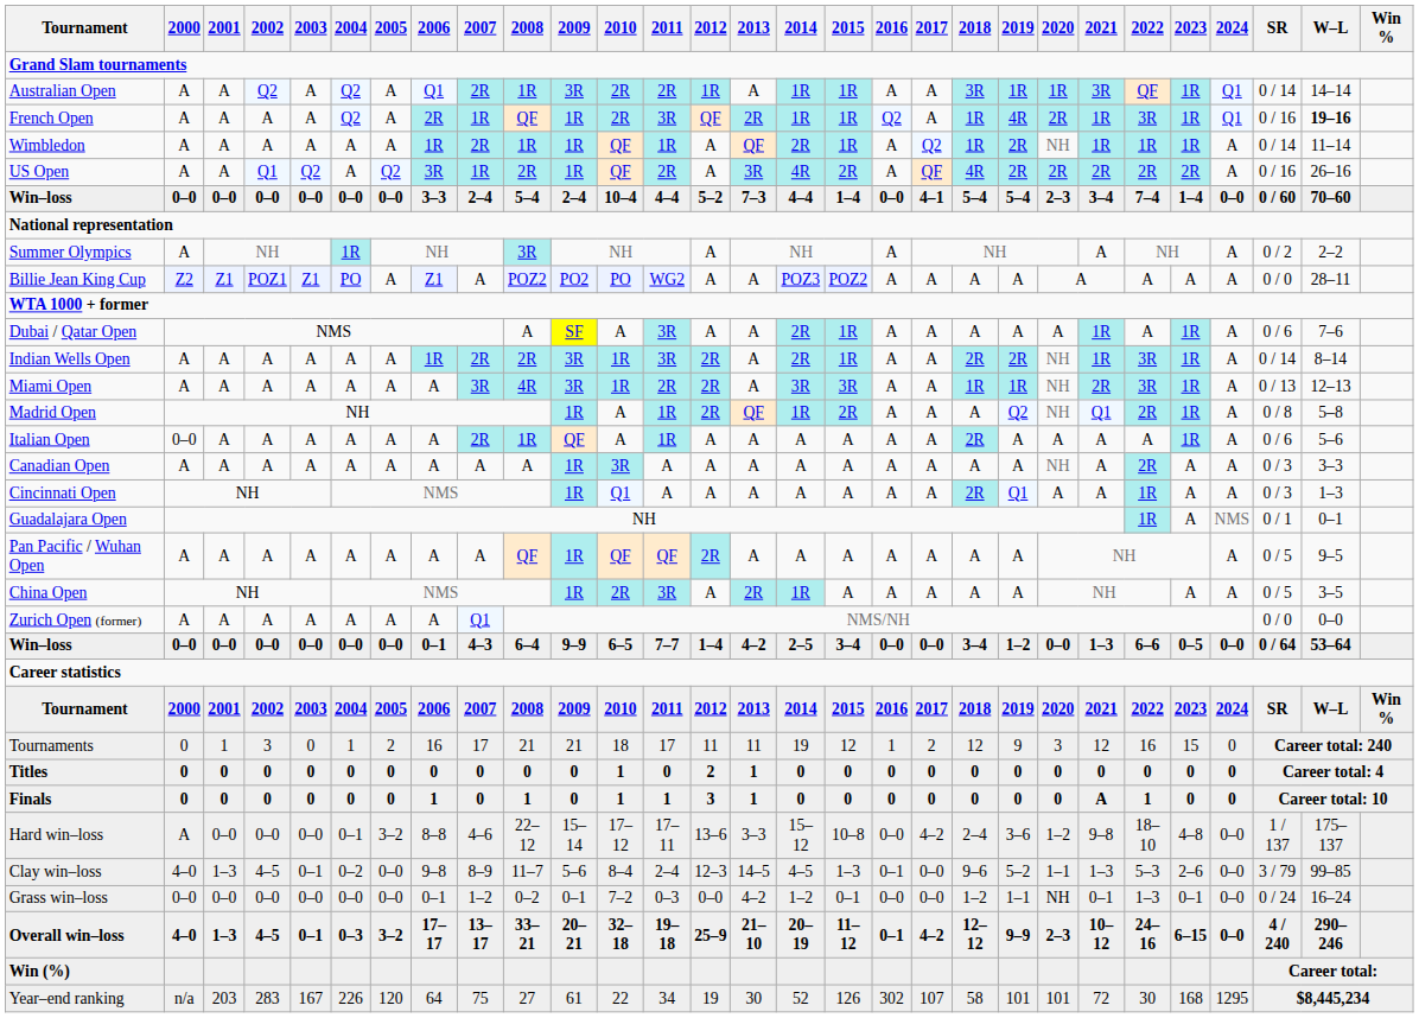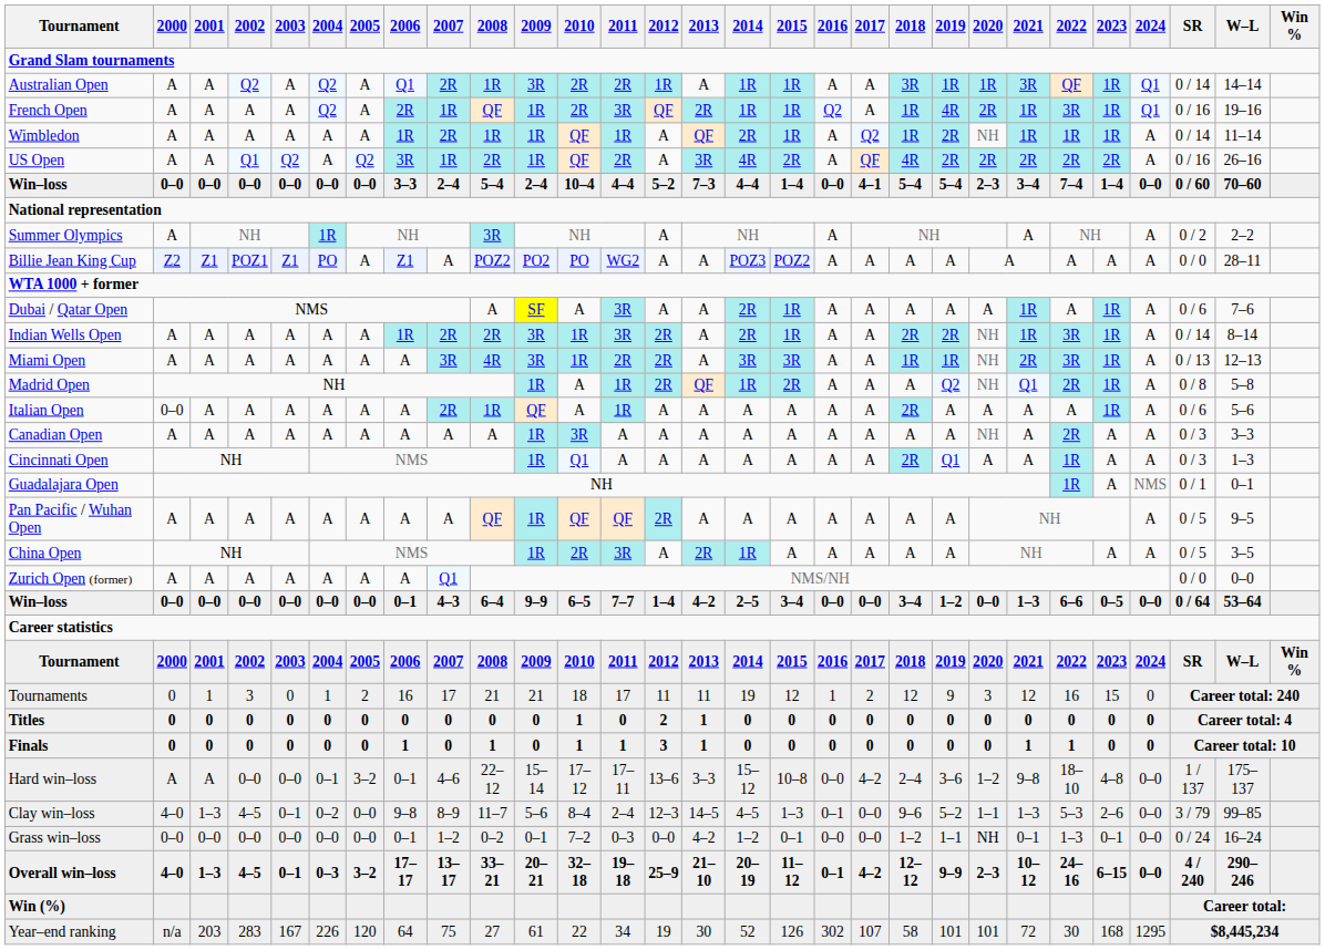 <table class="wikitable nowrap" style=text-align:center;font-size:90%>
 <tr>
 <th>Tournament</th>
 <th><a href='#'>2000</a></th>
 <th><a href='#'>2001</a></th>
 <th><a href='#'>2002</a></th>
 <th><a href='#'>2003</a></th>
 <th><a href='#'>2004</a></th>
 <th><a href='#'>2005</a></th>
 <th><a href='#'>2006</a></th>
 <th><a href='#'>2007</a></th>
 <th><a href='#'>2008</a></th>
 <th><a href='#'>2009</a></th>
 <th><a href='#'>2010</a></th>
 <th><a href='#'>2011</a></th>
 <th><a href='#'>2012</a></th>
 <th><a href='#'>2013</a></th>
 <th><a href='#'>2014</a></th>
 <th><a href='#'>2015</a></th>
 <th><a href='#'>2016</a></th>
 <th><a href='#'>2017</a></th>
 <th><a href='#'>2018</a></th>
 <th><a href='#'>2019</a></th>
 <th><a href='#'>2020</a></th>
 <th><a href='#'>2021</a></th>
 <th><a href='#'>2022</a></th>
 <th><a href='#'>2023</a></th>
 <th><a href='#'>2024</a></th>
 <th>SR</th>
 <th>W–L</th>
 <th>Win %</th>
 </tr>
 <tr>
 <td colspan="29" style="text-align:left"><strong><a href='#'>Grand Slam tournaments</a></strong></td>
 </tr>
 <tr>
 <td align=left><a href='#'>Australian Open</a></td>
 <td>A</td>
 <td>A</td>
 <td bgcolor=f0f8ff><a href='#'>Q2</a></td>
 <td>A</td>
 <td bgcolor=f0f8ff><a href='#'>Q2</a></td>
 <td>A</td>
 <td bgcolor=f0f8ff><a href='#'>Q1</a></td>
 <td bgcolor=afeeee><a href='#'>2R</a></td>
 <td bgcolor=afeeee><a href='#'>1R</a></td>
 <td bgcolor=afeeee><a href='#'>3R</a></td>
 <td bgcolor=afeeee><a href='#'>2R</a></td>
 <td bgcolor=afeeee><a href='#'>2R</a></td>
 <td bgcolor=afeeee><a href='#'>1R</a></td>
 <td>A</td>
 <td bgcolor=afeeee><a href='#'>1R</a></td>
 <td bgcolor=afeeee><a href='#'>1R</a></td>
 <td>A</td>
 <td>A</td>
 <td bgcolor=afeeee><a href='#'>3R</a></td>
 <td bgcolor=afeeee><a href='#'>1R</a></td>
 <td bgcolor=afeeee><a href='#'>1R</a></td>
 <td bgcolor=afeeee><a href='#'>3R</a></td>
 <td bgcolor=ffebcd><a href='#'>QF</a></td>
 <td bgcolor=afeeee><a href='#'>1R</a></td>
 <td bgcolor=f0f8ff><a href='#'>Q1</a></td>
 <td>0 / 14</td>
 <td>14–14</td>
 <td></td>
 </tr>
 <tr>
 <td align=left><a href='#'>French Open</a></td>
 <td>A</td>
 <td>A</td>
 <td>A</td>
 <td>A</td>
 <td bgcolor=f0f8ff><a href='#'>Q2</a></td>
 <td>A</td>
 <td bgcolor=afeeee><a href='#'>2R</a></td>
 <td bgcolor=afeeee><a href='#'>1R</a></td>
 <td bgcolor=ffebcd><a href='#'>QF</a></td>
 <td bgcolor=afeeee><a href='#'>1R</a></td>
 <td bgcolor=afeeee><a href='#'>2R</a></td>
 <td bgcolor=afeeee><a href='#'>3R</a></td>
 <td bgcolor=ffebcd><a href='#'>QF</a></td>
 <td bgcolor=afeeee><a href='#'>2R</a></td>
 <td bgcolor=afeeee><a href='#'>1R</a></td>
 <td bgcolor=afeeee><a href='#'>1R</a></td>
 <td bgcolor=f0f8ff><a href='#'>Q2</a></td>
 <td>A</td>
 <td bgcolor=afeeee><a href='#'>1R</a></td>
 <td bgcolor=afeeee><a href='#'>4R</a></td>
 <td bgcolor=afeeee><a href='#'>2R</a></td>
 <td bgcolor=afeeee><a href='#'>1R</a></td>
 <td bgcolor=afeeee><a href='#'>3R</a></td>
 <td bgcolor=afeeee><a href='#'>1R</a></td>
 <td bgcolor=f0f8ff><a href='#'>Q1</a></td>
 <td>0 / 16</td>
-<td><strong>19–16</strong></td>
+<td>19–16</td>
 <td></td>
 </tr>
 <tr>
 <td align=left><a href='#'>Wimbledon</a></td>
 <td>A</td>
 <td>A</td>
 <td>A</td>
 <td>A</td>
 <td>A</td>
 <td>A</td>
 <td bgcolor=afeeee><a href='#'>1R</a></td>
 <td bgcolor=afeeee><a href='#'>2R</a></td>
 <td bgcolor=afeeee><a href='#'>1R</a></td>
 <td bgcolor=afeeee><a href='#'>1R</a></td>
 <td bgcolor=ffebcd><a href='#'>QF</a></td>
 <td bgcolor=afeeee><a href='#'>1R</a></td>
 <td>A</td>
 <td bgcolor=ffebcd><a href='#'>QF</a></td>
 <td bgcolor=afeeee><a href='#'>2R</a></td>
 <td bgcolor=afeeee><a href='#'>1R</a></td>
 <td>A</td>
 <td bgcolor=f0f8ff><a href='#'>Q2</a></td>
 <td bgcolor=afeeee><a href='#'>1R</a></td>
 <td bgcolor=afeeee><a href='#'>2R</a></td>
 <td style=color:#767676>NH</td>
 <td bgcolor=afeeee><a href='#'>1R</a></td>
 <td bgcolor=afeeee><a href='#'>1R</a></td>
 <td bgcolor=afeeee><a href='#'>1R</a></td>
 <td>A</td>
 <td>0 / 14</td>
 <td>11–14</td>
 <td></td>
 </tr>
 <tr>
 <td align=left><a href='#'>US Open</a></td>
 <td>A</td>
 <td>A</td>
 <td bgcolor=f0f8ff><a href='#'>Q1</a></td>
 <td bgcolor=f0f8ff><a href='#'>Q2</a></td>
 <td>A</td>
 <td bgcolor=f0f8ff><a href='#'>Q2</a></td>
 <td bgcolor=afeeee><a href='#'>3R</a></td>
 <td bgcolor=afeeee><a href='#'>1R</a></td>
 <td bgcolor=afeeee><a href='#'>2R</a></td>
 <td bgcolor=afeeee><a href='#'>1R</a></td>
 <td bgcolor=ffebcd><a href='#'>QF</a></td>
 <td bgcolor=afeeee><a href='#'>2R</a></td>
 <td>A</td>
 <td bgcolor=afeeee><a href='#'>3R</a></td>
 <td bgcolor=afeeee><a href='#'>4R</a></td>
 <td bgcolor=afeeee><a href='#'>2R</a></td>
 <td>A</td>
 <td bgcolor=ffebcd><a href='#'>QF</a></td>
 <td bgcolor=afeeee><a href='#'>4R</a></td>
 <td bgcolor=afeeee><a href='#'>2R</a></td>
 <td bgcolor=afeeee><a href='#'>2R</a></td>
 <td bgcolor=afeeee><a href='#'>2R</a></td>
 <td bgcolor=afeeee><a href='#'>2R</a></td>
 <td bgcolor=afeeee><a href='#'>2R</a></td>
 <td>A</td>
 <td>0 / 16</td>
 <td>26–16</td>
 <td></td>
 </tr>
 <tr style=background:#efefef;font-weight:bold>
 <td style=text-align:left>Win–loss</td>
 <td>0–0</td>
 <td>0–0</td>
 <td>0–0</td>
 <td>0–0</td>
 <td>0–0</td>
 <td>0–0</td>
 <td>3–3</td>
 <td>2–4</td>
 <td>5–4</td>
 <td>2–4</td>
 <td>10–4</td>
 <td>4–4</td>
 <td>5–2</td>
 <td>7–3</td>
 <td>4–4</td>
 <td>1–4</td>
 <td>0–0</td>
 <td>4–1</td>
 <td>5–4</td>
 <td>5–4</td>
 <td>2–3</td>
 <td>3–4</td>
 <td>7–4</td>
 <td>1–4</td>
 <td>0–0</td>
 <td>0 / 60</td>
 <td>70–60</td>
 <td></td>
 </tr>
 <tr>
 <td colspan="29" align="left"><strong>National representation</strong></td>
 </tr>
 <tr>
 <td align=left><a href='#'>Summer Olympics</a></td>
 <td>A</td>
 <td colspan="3" style="color:#767676">NH</td>
 <td bgcolor=afeeee><a href='#'>1R</a></td>
 <td colspan=3 style=color:#767676>NH</td>
 <td bgcolor=afeeee><a href='#'>3R</a></td>
 <td colspan=3 style=color:#767676>NH</td>
 <td>A</td>
 <td colspan=3 style=color:#767676>NH</td>
 <td>A</td>
 <td colspan=4 style=color:#767676>NH</td>
 <td>A</td>
 <td colspan=2 style=color:#767676>NH</td>
 <td>A</td>
 <td>0 / 2</td>
 <td>2–2</td>
 <td></td>
 </tr>
 <tr>
 <td align=left><a href='#'>Billie Jean King Cup</a></td>
 <td bgcolor=ecf2ff><a href='#'>Z2</a></td>
 <td bgcolor=ecf2ff><a href='#'>Z1</a></td>
 <td bgcolor=ecf2ff><a href='#'>POZ1</a></td>
 <td bgcolor=ecf2ff><a href='#'>Z1</a></td>
 <td bgcolor=ecf2ff><a href='#'>PO</a></td>
 <td>A</td>
 <td bgcolor=ecf2ff><a href='#'>Z1</a></td>
 <td>A</td>
 <td bgcolor=ecf2ff><a href='#'>POZ2</a></td>
 <td bgcolor=ecf2ff><a href='#'>PO2</a></td>
 <td bgcolor=ecf2ff><a href='#'>PO</a></td>
 <td bgcolor=ecf2ff><a href='#'>WG2</a></td>
 <td>A</td>
 <td>A</td>
 <td bgcolor=ecf2ff><a href='#'>POZ3</a></td>
 <td bgcolor=ecf2ff><a href='#'>POZ2</a></td>
 <td>A</td>
 <td>A</td>
 <td>A</td>
 <td>A</td>
 <td colspan="2">A</td>
 <td>A</td>
 <td>A</td>
 <td>A</td>
 <td>0 / 0</td>
 <td>28–11</td>
 <td></td>
 </tr>
 <tr>
 <td colspan="29" align="left"><strong><a href='#'>WTA 1000</a> + former</strong></td>
 </tr>
 <tr>
 <td align=left><a href='#'>Dubai</a> / <a href='#'>Qatar Open</a></td>
 <td colspan="8">NMS</td>
 <td>A</td>
 <td style=background:yellow><a href='#'>SF</a></td>
 <td>A</td>
 <td bgcolor=afeeee><a href='#'>3R</a></td>
 <td>A</td>
 <td>A</td>
 <td bgcolor=afeeee><a href='#'>2R</a></td>
 <td bgcolor=afeeee><a href='#'>1R</a></td>
 <td>A</td>
 <td>A</td>
 <td>A</td>
 <td>A</td>
 <td>A</td>
 <td bgcolor=afeeee><a href='#'>1R</a></td>
 <td>A</td>
 <td bgcolor=afeeee><a href='#'>1R</a></td>
 <td>A</td>
 <td>0 / 6</td>
 <td>7–6</td>
 <td></td>
 </tr>
 <tr>
 <td align=left><a href='#'>Indian Wells Open</a></td>
 <td>A</td>
 <td>A</td>
 <td>A</td>
 <td>A</td>
 <td>A</td>
 <td>A</td>
 <td bgcolor=afeeee><a href='#'>1R</a></td>
 <td bgcolor=afeeee><a href='#'>2R</a></td>
 <td bgcolor=afeeee><a href='#'>2R</a></td>
 <td bgcolor=afeeee><a href='#'>3R</a></td>
 <td bgcolor=afeeee><a href='#'>1R</a></td>
 <td bgcolor=afeeee><a href='#'>3R</a></td>
 <td bgcolor=afeeee><a href='#'>2R</a></td>
 <td>A</td>
 <td bgcolor=afeeee><a href='#'>2R</a></td>
 <td bgcolor=afeeee><a href='#'>1R</a></td>
 <td>A</td>
 <td>A</td>
 <td bgcolor=afeeee><a href='#'>2R</a></td>
 <td bgcolor=afeeee><a href='#'>2R</a></td>
 <td style="color:#767676">NH</td>
 <td bgcolor=afeeee><a href='#'>1R</a></td>
 <td bgcolor=afeeee><a href='#'>3R</a></td>
 <td bgcolor=afeeee><a href='#'>1R</a></td>
 <td>A</td>
 <td>0 / 14</td>
 <td>8–14</td>
 <td></td>
 </tr>
 <tr>
 <td align=left><a href='#'>Miami Open</a></td>
 <td>A</td>
 <td>A</td>
 <td>A</td>
 <td>A</td>
 <td>A</td>
 <td>A</td>
 <td>A</td>
 <td bgcolor=afeeee><a href='#'>3R</a></td>
 <td bgcolor=afeeee><a href='#'>4R</a></td>
 <td bgcolor=afeeee><a href='#'>3R</a></td>
 <td bgcolor=afeeee><a href='#'>1R</a></td>
 <td bgcolor=afeeee><a href='#'>2R</a></td>
 <td bgcolor=afeeee><a href='#'>2R</a></td>
 <td>A</td>
 <td bgcolor=afeeee><a href='#'>3R</a></td>
 <td bgcolor=afeeee><a href='#'>3R</a></td>
 <td>A</td>
 <td>A</td>
 <td bgcolor=afeeee><a href='#'>1R</a></td>
 <td bgcolor=afeeee><a href='#'>1R</a></td>
 <td style=color:#767676>NH</td>
 <td bgcolor=afeeee><a href='#'>2R</a></td>
 <td bgcolor=afeeee><a href='#'>3R</a></td>
 <td bgcolor=afeeee><a href='#'>1R</a></td>
 <td>A</td>
 <td>0 / 13</td>
 <td>12–13</td>
 <td></td>
 </tr>
 <tr>
 <td align=left><a href='#'>Madrid Open</a></td>
 <td colspan="9">NH</td>
 <td bgcolor=afeeee><a href='#'>1R</a></td>
 <td>A</td>
 <td bgcolor=afeeee><a href='#'>1R</a></td>
 <td bgcolor=afeeee><a href='#'>2R</a></td>
 <td bgcolor=ffebcd><a href='#'>QF</a></td>
 <td bgcolor=afeeee><a href='#'>1R</a></td>
 <td bgcolor=afeeee><a href='#'>2R</a></td>
 <td>A</td>
 <td>A</td>
 <td>A</td>
 <td bgcolor=f0f8ff><a href='#'>Q2</a></td>
 <td style=color:#767676>NH</td>
 <td bgcolor=f0f8ff><a href='#'>Q1</a></td>
 <td bgcolor=afeeee><a href='#'>2R</a></td>
 <td bgcolor=afeeee><a href='#'>1R</a></td>
 <td>A</td>
 <td>0 / 8</td>
 <td>5–8</td>
 <td></td>
 </tr>
 <tr>
 <td align=left><a href='#'>Italian Open</a></td>
 <td>0–0</td>
 <td>A</td>
 <td>A</td>
 <td>A</td>
 <td>A</td>
 <td>A</td>
 <td>A</td>
 <td bgcolor=afeeee><a href='#'>2R</a></td>
 <td bgcolor=afeeee><a href='#'>1R</a></td>
 <td bgcolor=ffebcd><a href='#'>QF</a></td>
 <td>A</td>
 <td bgcolor=afeeee><a href='#'>1R</a></td>
 <td>A</td>
 <td>A</td>
 <td>A</td>
 <td>A</td>
 <td>A</td>
 <td>A</td>
 <td bgcolor=afeeee><a href='#'>2R</a></td>
 <td>A</td>
 <td>A</td>
 <td>A</td>
 <td>A</td>
 <td bgcolor=afeeee><a href='#'>1R</a></td>
 <td>A</td>
 <td>0 / 6</td>
 <td>5–6</td>
 <td></td>
 </tr>
 <tr>
 <td align=left><a href='#'>Canadian Open</a></td>
 <td>A</td>
 <td>A</td>
 <td>A</td>
 <td>A</td>
 <td>A</td>
 <td>A</td>
 <td>A</td>
 <td>A</td>
 <td>A</td>
 <td bgcolor=afeeee><a href='#'>1R</a></td>
 <td bgcolor=afeeee><a href='#'>3R</a></td>
 <td>A</td>
 <td>A</td>
 <td>A</td>
 <td>A</td>
 <td>A</td>
 <td>A</td>
 <td>A</td>
 <td>A</td>
 <td>A</td>
 <td style=color:#767676>NH</td>
 <td>A</td>
 <td bgcolor=afeeee><a href='#'>2R</a></td>
 <td>A</td>
 <td>A</td>
 <td>0 / 3</td>
 <td>3–3</td>
 <td></td>
 </tr>
 <tr>
 <td align=left><a href='#'>Cincinnati Open</a></td>
 <td colspan="4">NH</td>
 <td colspan=5 style=color:#767676>NMS</td>
 <td bgcolor=afeeee><a href='#'>1R</a></td>
 <td bgcolor=f0f8ff><a href='#'>Q1</a></td>
 <td>A</td>
 <td>A</td>
 <td>A</td>
 <td>A</td>
 <td>A</td>
 <td>A</td>
 <td>A</td>
 <td bgcolor=afeeee><a href='#'>2R</a></td>
 <td bgcolor=f0f8ff><a href='#'>Q1</a></td>
 <td>A</td>
 <td>A</td>
 <td bgcolor=afeeee><a href='#'>1R</a></td>
 <td>A</td>
 <td>A</td>
 <td>0 / 3</td>
 <td>1–3</td>
 <td></td>
 </tr>
 <tr>
 <td align="left"><a href='#'>Guadalajara Open</a></td>
 <td colspan="22">NH</td>
 <td bgcolor="afeeee"><a href='#'>1R</a></td>
 <td>A</td>
 <td style=color:#767676>NMS</td>
 <td>0 / 1</td>
 <td>0–1</td>
 <td></td>
 </tr>
 <tr>
 <td align="left"><a href='#'>Pan Pacific</a> / <a href='#'>Wuhan Open</a></td>
 <td>A</td>
 <td>A</td>
 <td>A</td>
 <td>A</td>
 <td>A</td>
 <td>A</td>
 <td>A</td>
 <td>A</td>
 <td bgcolor="ffebcd"><a href='#'>QF</a></td>
 <td bgcolor="afeeee"><a href='#'>1R</a></td>
 <td bgcolor="ffebcd"><a href='#'>QF</a></td>
 <td bgcolor="ffebcd"><a href='#'>QF</a></td>
 <td bgcolor="afeeee"><a href='#'>2R</a></td>
 <td>A</td>
 <td>A</td>
 <td>A</td>
 <td>A</td>
 <td>A</td>
 <td>A</td>
 <td>A</td>
 <td colspan="4" style="color:#767676">NH</td>
 <td>A</td>
 <td>0 / 5</td>
 <td>9–5</td>
 <td></td>
 </tr>
 <tr>
 <td align="left"><a href='#'>China Open</a></td>
 <td colspan="4">NH</td>
 <td colspan="5" style="color:#767676">NMS</td>
 <td bgcolor="afeeee"><a href='#'>1R</a></td>
 <td bgcolor="afeeee"><a href='#'>2R</a></td>
 <td bgcolor="afeeee"><a href='#'>3R</a></td>
 <td>A</td>
 <td bgcolor="afeeee"><a href='#'>2R</a></td>
 <td bgcolor="afeeee"><a href='#'>1R</a></td>
 <td>A</td>
 <td>A</td>
 <td>A</td>
 <td>A</td>
 <td>A</td>
 <td colspan="3" style="color:#767676">NH</td>
 <td>A</td>
 <td>A</td>
 <td>0 / 5</td>
 <td>3–5</td>
 <td></td>
 </tr>
 <tr>
 <td align=left><a href='#'>Zurich Open</a> <small>(former)</small></td>
 <td>A</td>
 <td>A</td>
 <td>A</td>
 <td>A</td>
 <td>A</td>
 <td>A</td>
 <td>A</td>
 <td bgcolor=f0f8ff><a href='#'>Q1</a></td>
 <td colspan="17"  style="color:#767676">NMS/NH</td>
 <td>0 / 0</td>
 <td>0–0</td>
 <td></td>
 </tr>
 <tr style="background:#efefef;font-weight:bold">
 <td align="left">Win–loss</td>
 <td>0–0</td>
 <td>0–0</td>
 <td>0–0</td>
 <td>0–0</td>
 <td>0–0</td>
 <td>0–0</td>
 <td>0–1</td>
 <td>4–3</td>
 <td>6–4</td>
 <td>9–9</td>
 <td>6–5</td>
 <td>7–7</td>
 <td>1–4</td>
 <td>4–2</td>
 <td>2–5</td>
 <td>3–4</td>
 <td>0–0</td>
 <td>0–0</td>
 <td>3–4</td>
 <td>1–2</td>
 <td>0–0</td>
 <td>1–3</td>
 <td>6–6</td>
 <td>0–5</td>
 <td>0–0</td>
 <td>0 / 64</td>
 <td>53–64</td>
 <td></td>
 </tr>
 <tr>
 <td colspan="29" style="text-align:left"><strong>Career statistics</strong></td>
 </tr>
 <tr style=background:#efefef;font-weight:bold>
 <td>Tournament</td>
 <td><a href='#'>2000</a></td>
 <td><a href='#'>2001</a></td>
 <td><a href='#'>2002</a></td>
 <td><a href='#'>2003</a></td>
 <td><a href='#'>2004</a></td>
 <td><a href='#'>2005</a></td>
 <td><a href='#'>2006</a></td>
 <td><a href='#'>2007</a></td>
 <td><a href='#'>2008</a></td>
 <td><a href='#'>2009</a></td>
 <td><a href='#'>2010</a></td>
 <td><a href='#'>2011</a></td>
 <td><a href='#'>2012</a></td>
 <td><a href='#'>2013</a></td>
 <td><a href='#'>2014</a></td>
 <td><a href='#'>2015</a></td>
 <td><a href='#'>2016</a></td>
 <td><a href='#'>2017</a></td>
 <td><a href='#'>2018</a></td>
 <td><a href='#'>2019</a></td>
 <td><a href='#'>2020</a></td>
 <td><a href='#'>2021</a></td>
 <td><a href='#'>2022</a></td>
 <td><a href='#'>2023</a></td>
 <td><a href='#'>2024</a></td>
 <td>SR</td>
 <td>W–L</td>
 <td>Win %</td>
 </tr>
 <tr style="background:#efefef">
 <td style="text-align:left">Tournaments</td>
 <td>0</td>
 <td>1</td>
 <td>3</td>
 <td>0</td>
 <td>1</td>
 <td>2</td>
 <td>16</td>
 <td>17</td>
 <td>21</td>
 <td>21</td>
 <td>18</td>
 <td>17</td>
 <td>11</td>
 <td>11</td>
 <td>19</td>
 <td>12</td>
 <td>1</td>
 <td>2</td>
 <td>12</td>
 <td>9</td>
 <td>3</td>
 <td>12</td>
 <td>16</td>
 <td>15</td>
 <td>0</td>
 <td colspan="3"><strong>Career total: 240</strong></td>
 </tr>
 <tr style="font-weight:bold;background:#efefef">
 <td style="text-align:left">Titles</td>
 <td>0</td>
 <td>0</td>
 <td>0</td>
 <td>0</td>
 <td>0</td>
 <td>0</td>
 <td>0</td>
 <td>0</td>
 <td>0</td>
 <td>0</td>
 <td>1</td>
 <td>0</td>
 <td>2</td>
 <td>1</td>
 <td>0</td>
 <td>0</td>
 <td>0</td>
 <td>0</td>
 <td>0</td>
 <td>0</td>
 <td>0</td>
 <td>0</td>
 <td>0</td>
 <td>0</td>
 <td>0</td>
 <td colspan="3">Career total: 4</td>
 </tr>
 <tr style="font-weight:bold;background:#efefef">
 <td style="text-align:left">Finals</td>
 <td>0</td>
 <td>0</td>
 <td>0</td>
 <td>0</td>
 <td>0</td>
 <td>0</td>
 <td>1</td>
 <td>0</td>
 <td>1</td>
 <td>0</td>
 <td>1</td>
 <td>1</td>
 <td>3</td>
 <td>1</td>
 <td>0</td>
 <td>0</td>
 <td>0</td>
 <td>0</td>
 <td>0</td>
 <td>0</td>
 <td>0</td>
-<td>A</td>
+<td>1</td>
 <td>1</td>
 <td>0</td>
 <td>0</td>
 <td colspan="3">Career total: 10</td>
 </tr>
 <tr bgcolor=efefef>
 <td align=left>Hard win–loss</td>
 <td>A</td>
-<td>0–0</td>
+<td>A</td>
 <td>0–0</td>
 <td>0–0</td>
 <td>0–1</td>
 <td>3–2</td>
-<td>8–8</td>
+<td>0–1</td>
 <td>4–6</td>
 <td>22–12</td>
 <td>15–14</td>
 <td>17–12</td>
 <td>17–11</td>
 <td>13–6</td>
 <td>3–3</td>
 <td>15–12</td>
 <td>10–8</td>
 <td>0–0</td>
 <td>4–2</td>
 <td>2–4</td>
 <td>3–6</td>
 <td>1–2</td>
 <td>9–8</td>
 <td>18–10</td>
 <td>4–8</td>
 <td>0–0</td>
 <td>1 / 137</td>
 <td>175–137</td>
 <td></td>
 </tr>
 <tr bgcolor=efefef>
 <td align=left>Clay win–loss</td>
 <td>4–0</td>
 <td>1–3</td>
 <td>4–5</td>
 <td>0–1</td>
 <td>0–2</td>
 <td>0–0</td>
 <td>9–8</td>
 <td>8–9</td>
 <td>11–7</td>
 <td>5–6</td>
 <td>8–4</td>
 <td>2–4</td>
 <td>12–3</td>
 <td>14–5</td>
 <td>4–5</td>
 <td>1–3</td>
 <td>0–1</td>
 <td>0–0</td>
 <td>9–6</td>
 <td>5–2</td>
 <td>1–1</td>
 <td>1–3</td>
 <td>5–3</td>
 <td>2–6</td>
 <td>0–0</td>
 <td>3 / 79</td>
 <td>99–85</td>
 <td></td>
 </tr>
 <tr bgcolor=efefef>
 <td align=left>Grass win–loss</td>
 <td>0–0</td>
 <td>0–0</td>
 <td>0–0</td>
 <td>0–0</td>
 <td>0–0</td>
 <td>0–0</td>
 <td>0–1</td>
 <td>1–2</td>
 <td>0–2</td>
 <td>0–1</td>
 <td>7–2</td>
 <td>0–3</td>
 <td>0–0</td>
 <td>4–2</td>
 <td>1–2</td>
 <td>0–1</td>
 <td>0–0</td>
 <td>0–0</td>
 <td>1–2</td>
 <td>1–1</td>
 <td>NH</td>
 <td>0–1</td>
 <td>1–3</td>
 <td>0–1</td>
 <td>0–0</td>
 <td>0 / 24</td>
 <td>16–24</td>
 <td></td>
 </tr>
 <tr style="font-weight:bold;background:#efefef">
 <td style="text-align:left">Overall win–loss</td>
 <td>4–0</td>
 <td>1–3</td>
 <td>4–5</td>
 <td>0–1</td>
 <td>0–3</td>
 <td>3–2</td>
 <td>17–17</td>
 <td>13–17</td>
 <td>33–21</td>
 <td>20–21</td>
 <td>32–18</td>
 <td>19–18</td>
 <td>25–9</td>
 <td>21–10</td>
 <td>20–19</td>
 <td>11–12</td>
 <td>0–1</td>
 <td>4–2</td>
 <td>12–12</td>
 <td>9–9</td>
 <td>2–3</td>
 <td>10–12</td>
 <td>24–16</td>
 <td>6–15</td>
 <td>0–0</td>
 <td>4 / 240</td>
 <td>290–246</td>
 <td></td>
 </tr>
 <tr style="font-weight:bold;background:#efefef">
 <td style="text-align:left">Win (%)</td>
 <td></td>
 <td></td>
 <td></td>
 <td></td>
 <td></td>
 <td></td>
 <td></td>
 <td></td>
 <td></td>
 <td></td>
 <td></td>
 <td></td>
 <td></td>
 <td></td>
 <td></td>
 <td></td>
 <td></td>
 <td></td>
 <td></td>
 <td></td>
 <td></td>
 <td></td>
 <td></td>
 <td></td>
 <td></td>
 <td colspan="3">Career total: </td>
 </tr>
 <tr style="background:#efefef">
 <td align="left">Year–end ranking</td>
 <td>n/a</td>
 <td>203</td>
 <td>283</td>
 <td>167</td>
 <td>226</td>
 <td>120</td>
 <td>64</td>
 <td>75</td>
 <td>27</td>
 <td>61</td>
 <td>22</td>
 <td>34</td>
 <td>19</td>
 <td>30</td>
 <td>52</td>
 <td>126</td>
 <td>302</td>
 <td>107</td>
 <td>58</td>
 <td>101</td>
 <td>101</td>
 <td>72</td>
 <td>30</td>
 <td>168</td>
 <td>1295</td>
 <td colspan="3"><strong>$8,445,234</strong></td>
 </tr>
 </table>
